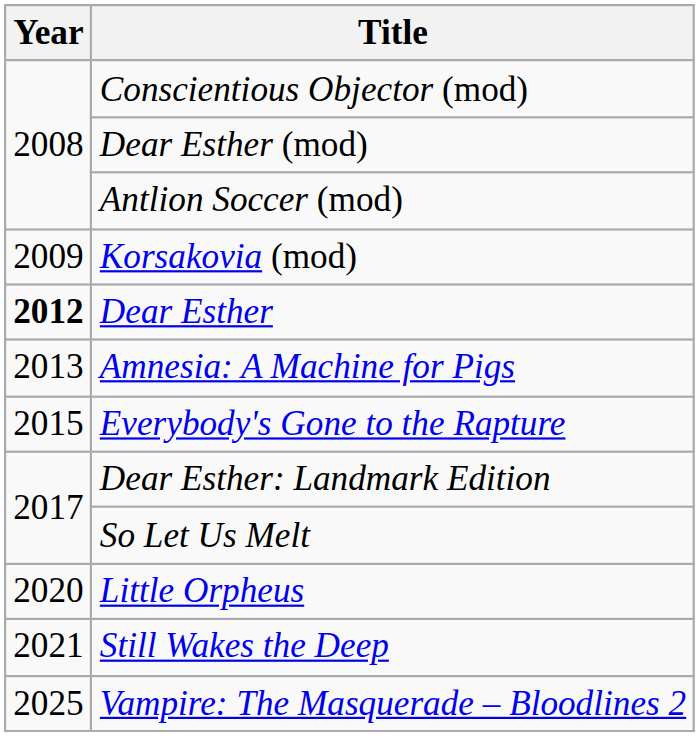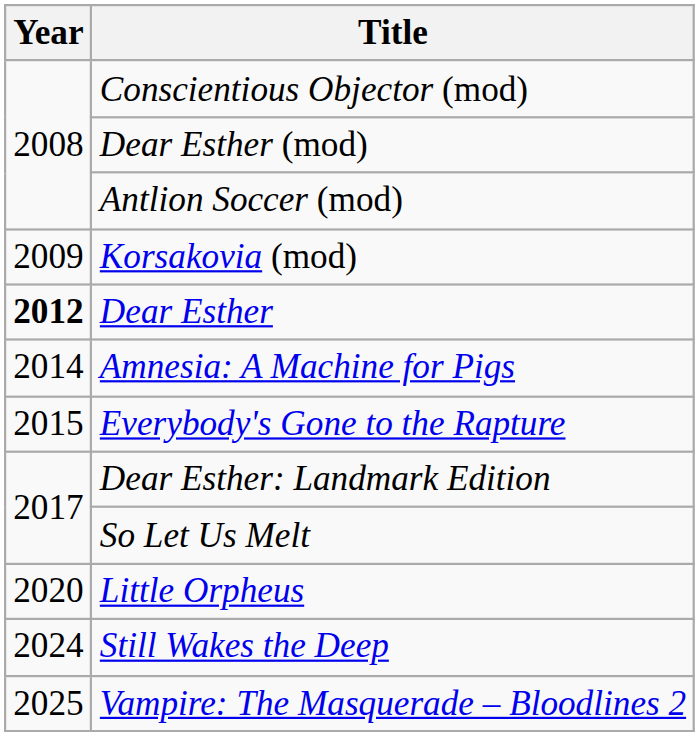 <table class="wikitable sortable">
 <tr>
 <th>Year</th>
 <th>Title</th>
 </tr>
 <tr>
 <td rowspan="3">2008</td>
 <td><em>Conscientious Objector</em> (mod)</td>
 </tr>
 <tr>
 <td><em>Dear Esther</em> (mod)</td>
 </tr>
 <tr>
 <td><em>Antlion Soccer</em> (mod)</td>
 </tr>
 <tr>
 <td>2009</td>
 <td><em><a href='#'>Korsakovia</a></em> (mod)</td>
 </tr>
 <tr>
 <td><strong>2012</strong></td>
 <td><em><a href='#'>Dear Esther</a></em></td>
 </tr>
 <tr>
-<td>2013</td>
+<td>2014</td>
 <td><em><a href='#'>Amnesia: A Machine for Pigs</a></em></td>
 </tr>
 <tr>
 <td>2015</td>
 <td><em><a href='#'>Everybody's Gone to the Rapture</a></em></td>
 </tr>
 <tr>
 <td rowspan="2">2017</td>
 <td><em>Dear Esther: Landmark Edition</em></td>
 </tr>
 <tr>
 <td><em>So Let Us Melt</em></td>
 </tr>
 <tr>
 <td>2020</td>
 <td><em><a href='#'>Little Orpheus</a></em></td>
 </tr>
 <tr>
-<td>2021</td>
+<td>2024</td>
 <td><em><a href='#'>Still Wakes the Deep</a></em></td>
 </tr>
 <tr>
 <td>2025</td>
 <td><em><a href='#'>Vampire: The Masquerade – Bloodlines 2</a></em></td>
 </tr>
 </table>
